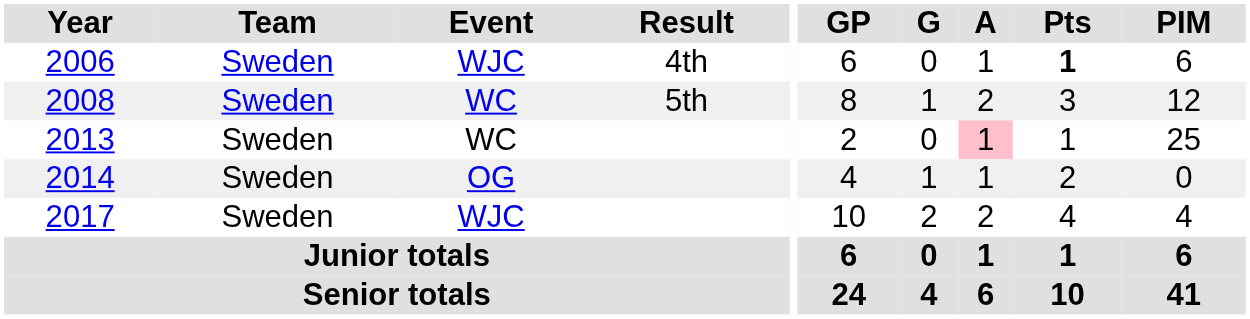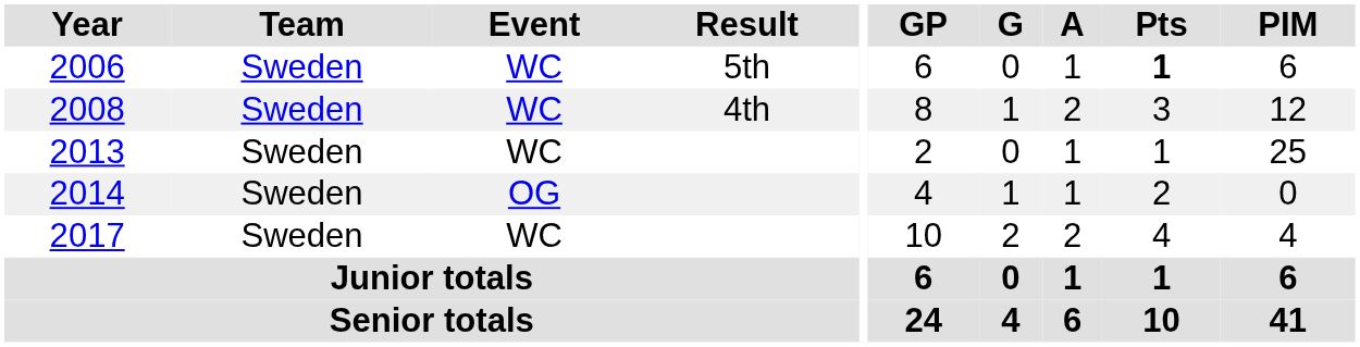 <table border="0" cellpadding="1" cellspacing="0" ID="Table3" style="text-align:center; width:40em;">
 <tr bgcolor="#e0e0e0">
 <th>Year</th>
 <th>Team</th>
 <th>Event</th>
 <th>Result</th>
 <th rowspan="99" bgcolor="#ffffff"></th>
 <th>GP</th>
 <th>G</th>
 <th>A</th>
 <th>Pts</th>
 <th>PIM</th>
 </tr>
 <tr>
 <td><a href='#'>2006</a></td>
 <td><a href='#'>Sweden</a></td>
-<td><a href='#'>WJC</a></td>
-<td>4th</td>
+<td><a href='#'>WC</a></td>
+<td>5th</td>
 <td>6</td>
 <td>0</td>
 <td>1</td>
 <td><strong>1</strong></td>
 <td>6</td>
 </tr>
 <tr bgcolor="#f0f0f0">
 <td><a href='#'>2008</a></td>
 <td><a href='#'>Sweden</a></td>
 <td><a href='#'>WC</a></td>
-<td>5th</td>
+<td>4th</td>
 <td>8</td>
 <td>1</td>
 <td>2</td>
 <td>3</td>
 <td>12</td>
 </tr>
 <tr>
 <td><a href='#'>2013</a></td>
 <td>Sweden</td>
 <td>WC</td>
 <td></td>
 <td>2</td>
 <td>0</td>
-<td style="background: pink;">1</td>
+<td>1</td>
 <td>1</td>
 <td>25</td>
 </tr>
 <tr bgcolor="#f0f0f0">
 <td><a href='#'>2014</a></td>
 <td>Sweden</td>
 <td><a href='#'>OG</a></td>
 <td></td>
 <td>4</td>
 <td>1</td>
 <td>1</td>
 <td>2</td>
 <td>0</td>
 </tr>
 <tr>
 <td><a href='#'>2017</a></td>
 <td>Sweden</td>
-<td><a href='#'>WJC</a></td>
+<td>WC</td>
 <td></td>
 <td>10</td>
 <td>2</td>
 <td>2</td>
 <td>4</td>
 <td>4</td>
 </tr>
 <tr bgcolor="#e0e0e0">
 <th colspan="4">Junior totals</th>
 <th>6</th>
 <th>0</th>
 <th>1</th>
 <th>1</th>
 <th>6</th>
 </tr>
 <tr bgcolor="#e0e0e0">
 <th colspan="4">Senior totals</th>
 <th>24</th>
 <th>4</th>
 <th>6</th>
 <th>10</th>
 <th>41</th>
 </tr>
 </table>
